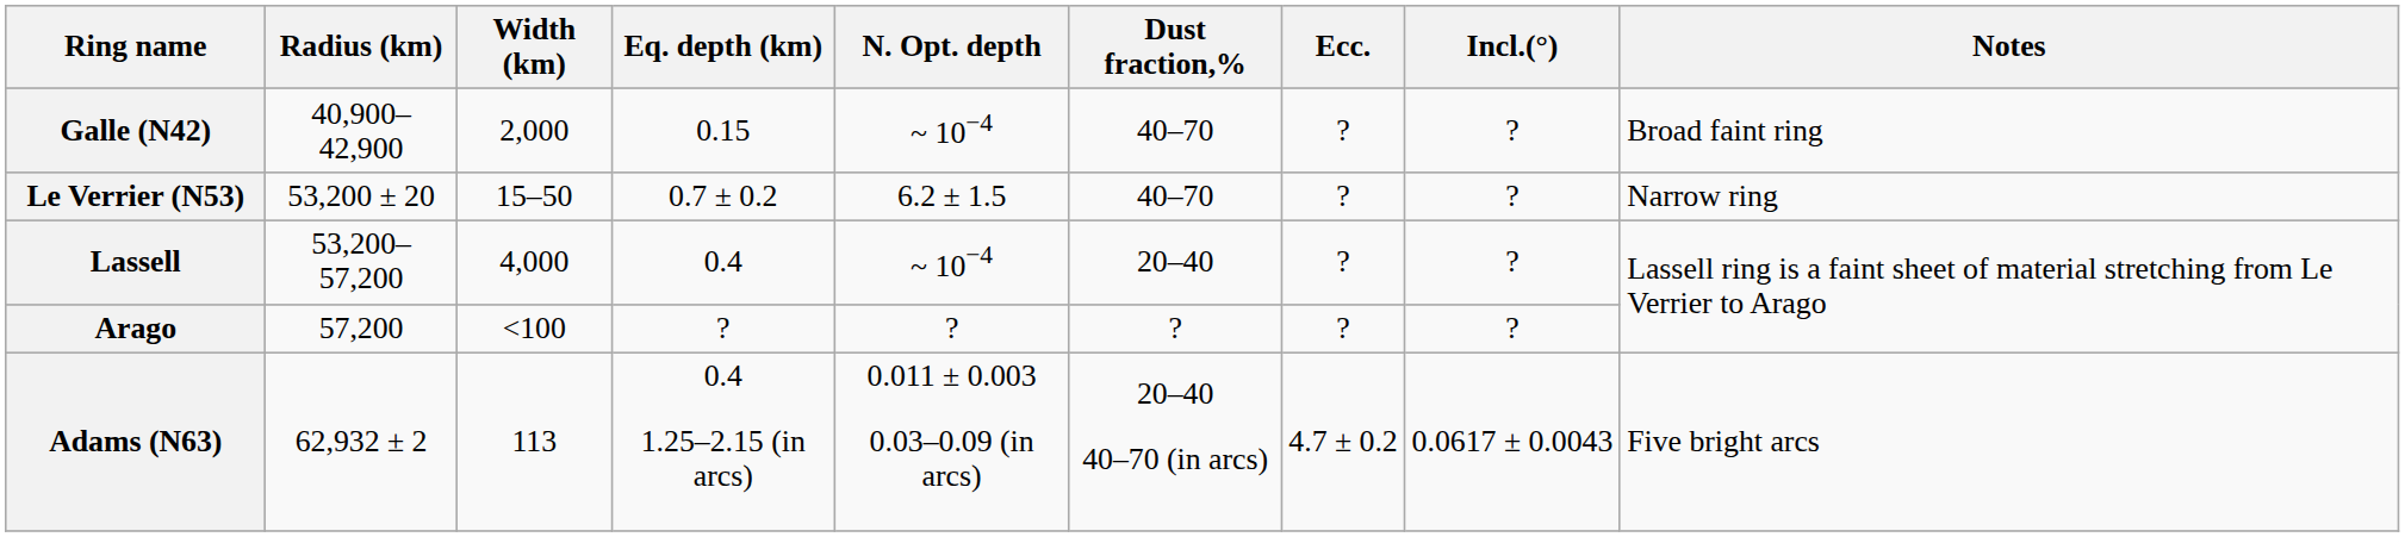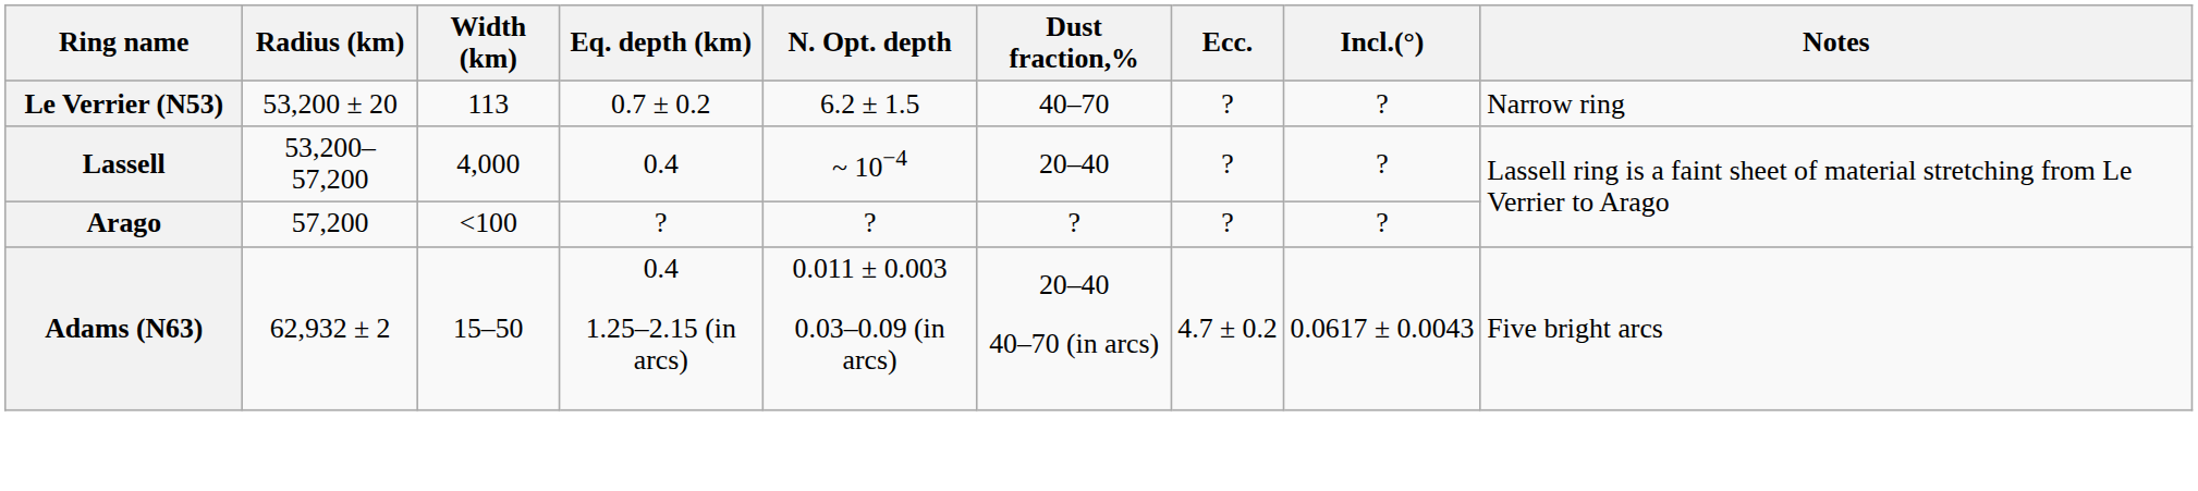 <table class="wikitable plainrowheaders" style="text-align: center;">
 <tr>
 <th scope="col" style="width: 8em;">Ring name</th>
 <th scope="col">Radius (km)</th>
 <th scope="col">Width (km)</th>
 <th scope="col">Eq. depth (km)</th>
 <th scope="col">N. Opt. depth</th>
 <th scope="col">Dust fraction,%</th>
 <th scope="col">Ecc.</th>
 <th scope="col">Incl.(°)</th>
 <th scope="col">Notes</th>
 </tr>
 <tr>
-<th scope="row">Galle (N42)</th>
-<td>40,900–42,900</td>
-<td>2,000</td>
-<td>0.15</td>
-<td>~ 10<sup>−4</sup></td>
-<td>40–70</td>
-<td>?</td>
-<td>?</td>
-<td style="text-align: left;">Broad faint ring</td>
-</tr>
-<tr>
 <th scope="row">Le Verrier (N53)</th>
 <td>53,200 ± 20</td>
-<td>15–50</td>
+<td>113</td>
 <td>0.7 ± 0.2</td>
 <td>6.2 ± 1.5</td>
 <td>40–70</td>
 <td>?</td>
 <td>?</td>
 <td style="text-align: left;">Narrow ring</td>
 </tr>
 <tr>
 <th scope="row">Lassell</th>
 <td>53,200–57,200</td>
 <td>4,000</td>
 <td>0.4</td>
 <td>~ 10<sup>−4</sup></td>
 <td>20–40</td>
 <td>?</td>
 <td>?</td>
 <td style="text-align: left;" rowspan="2">Lassell ring is a faint sheet of material stretching from Le Verrier to Arago</td>
 </tr>
 <tr>
 <th scope="row">Arago</th>
 <td>57,200</td>
 <td><100</td>
 <td>?</td>
 <td>?</td>
 <td>?</td>
 <td>?</td>
 <td>?</td>
 </tr>
 <tr>
 <th scope="row">Adams (N63)</th>
 <td>62,932 ± 2</td>
-<td>113</td>
+<td>15–50</td>
 <td>0.4<p>1.25–2.15 (in arcs)</p></td>
 <td>0.011 ± 0.003<p>0.03–0.09 (in arcs)</p></td>
 <td>20–40<p> 40–70 (in arcs)</p></td>
 <td>4.7 ± 0.2</td>
 <td>0.0617 ± 0.0043</td>
 <td style="text-align: left;">Five bright arcs</td>
 </tr>
 </table>
